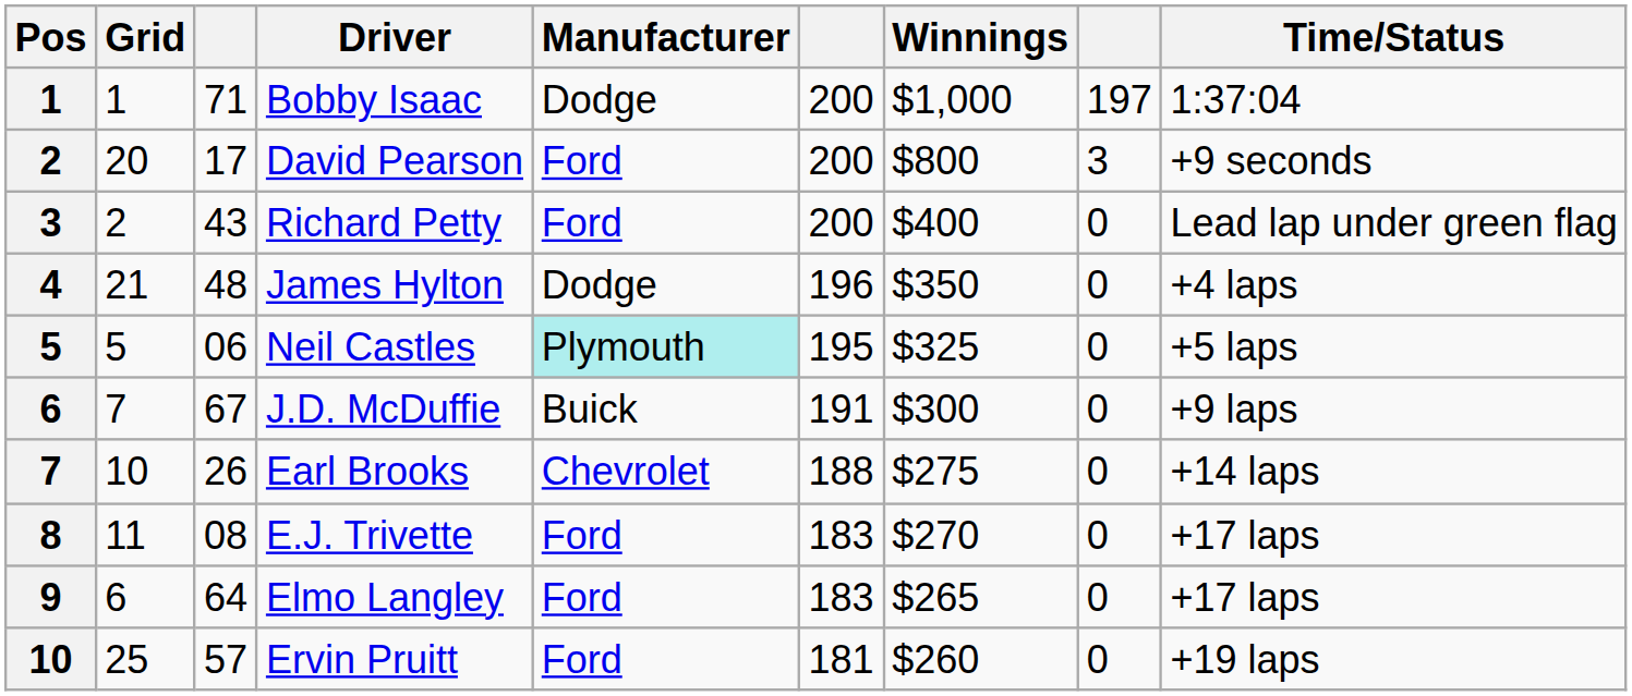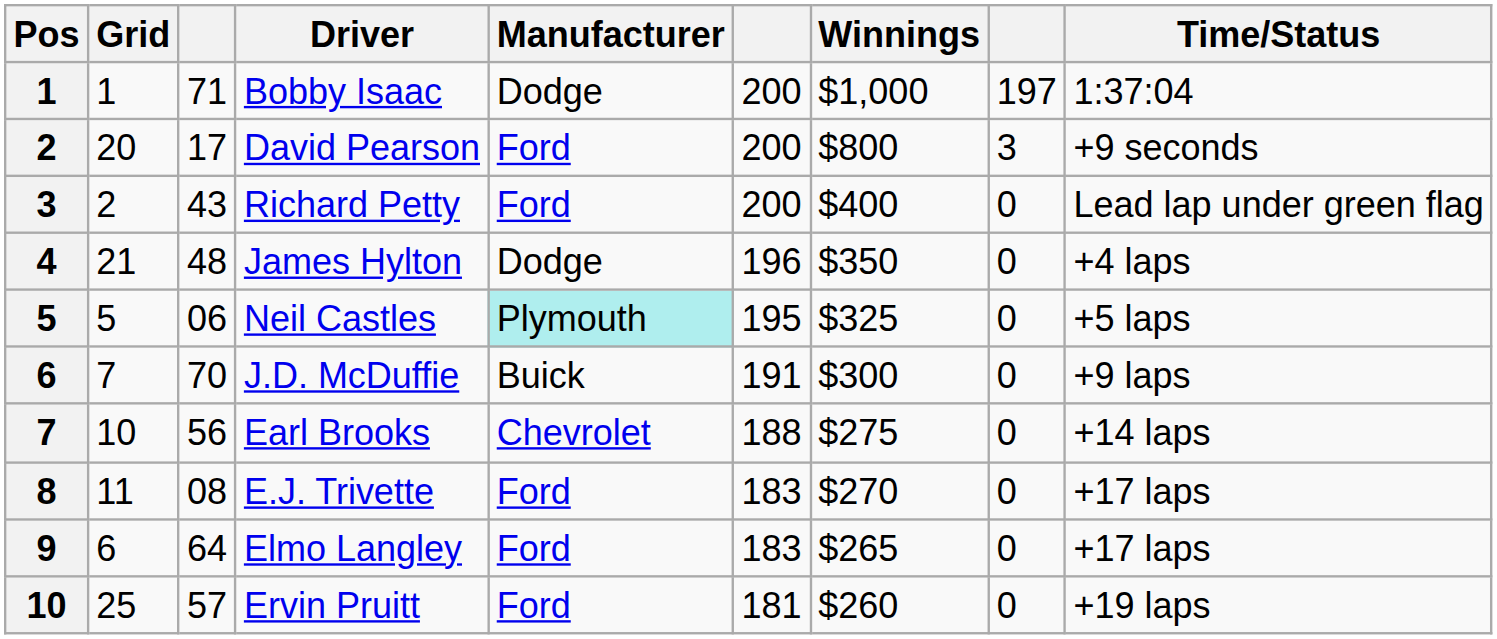 <table class="sortable wikitable" style="font-size:95%">
 <tr>
 <th>Pos</th>
 <th>Grid</th>
 <th></th>
 <th>Driver</th>
 <th>Manufacturer</th>
 <th></th>
 <th>Winnings</th>
 <th></th>
 <th>Time/Status</th>
 </tr>
 <tr>
 <th>1</th>
 <td>1</td>
 <td>71</td>
 <td><a href='#'>Bobby Isaac</a></td>
 <td>Dodge</td>
 <td>200</td>
 <td>$1,000</td>
 <td>197</td>
 <td>1:37:04</td>
 </tr>
 <tr>
 <th>2</th>
 <td>20</td>
 <td>17</td>
 <td><a href='#'>David Pearson</a></td>
 <td><a href='#'>Ford</a></td>
 <td>200</td>
 <td>$800</td>
 <td>3</td>
 <td>+9 seconds</td>
 </tr>
 <tr>
 <th>3</th>
 <td>2</td>
 <td>43</td>
 <td><a href='#'>Richard Petty</a></td>
 <td><a href='#'>Ford</a></td>
 <td>200</td>
 <td>$400</td>
 <td>0</td>
 <td>Lead lap under green flag</td>
 </tr>
 <tr>
 <th>4</th>
 <td>21</td>
 <td>48</td>
 <td><a href='#'>James Hylton</a></td>
 <td>Dodge</td>
 <td>196</td>
 <td>$350</td>
 <td>0</td>
 <td>+4 laps</td>
 </tr>
 <tr>
 <th>5</th>
 <td>5</td>
 <td>06</td>
 <td><a href='#'>Neil Castles</a></td>
 <td style="background: paleturquoise;">Plymouth</td>
 <td>195</td>
 <td>$325</td>
 <td>0</td>
 <td>+5 laps</td>
 </tr>
 <tr>
 <th>6</th>
 <td>7</td>
-<td>67</td>
+<td>70</td>
 <td><a href='#'>J.D. McDuffie</a></td>
 <td>Buick</td>
 <td>191</td>
 <td>$300</td>
 <td>0</td>
 <td>+9 laps</td>
 </tr>
 <tr>
 <th>7</th>
 <td>10</td>
-<td>26</td>
+<td>56</td>
 <td><a href='#'>Earl Brooks</a></td>
 <td><a href='#'>Chevrolet</a></td>
 <td>188</td>
 <td>$275</td>
 <td>0</td>
 <td>+14 laps</td>
 </tr>
 <tr>
 <th>8</th>
 <td>11</td>
 <td>08</td>
 <td><a href='#'>E.J. Trivette</a></td>
 <td><a href='#'>Ford</a></td>
 <td>183</td>
 <td>$270</td>
 <td>0</td>
 <td>+17 laps</td>
 </tr>
 <tr>
 <th>9</th>
 <td>6</td>
 <td>64</td>
 <td><a href='#'>Elmo Langley</a></td>
 <td><a href='#'>Ford</a></td>
 <td>183</td>
 <td>$265</td>
 <td>0</td>
 <td>+17 laps</td>
 </tr>
 <tr>
 <th>10</th>
 <td>25</td>
 <td>57</td>
 <td><a href='#'>Ervin Pruitt</a></td>
 <td><a href='#'>Ford</a></td>
 <td>181</td>
 <td>$260</td>
 <td>0</td>
 <td>+19 laps</td>
 </tr>
 </table>
